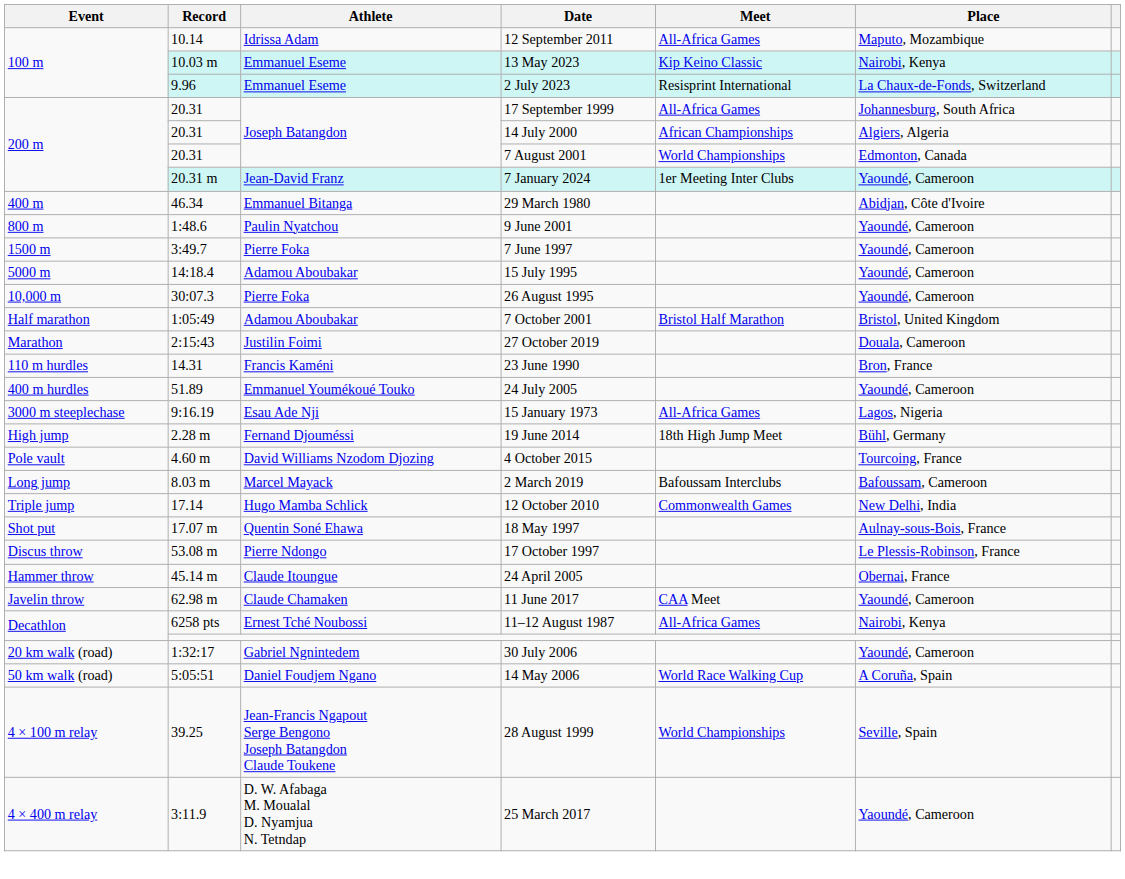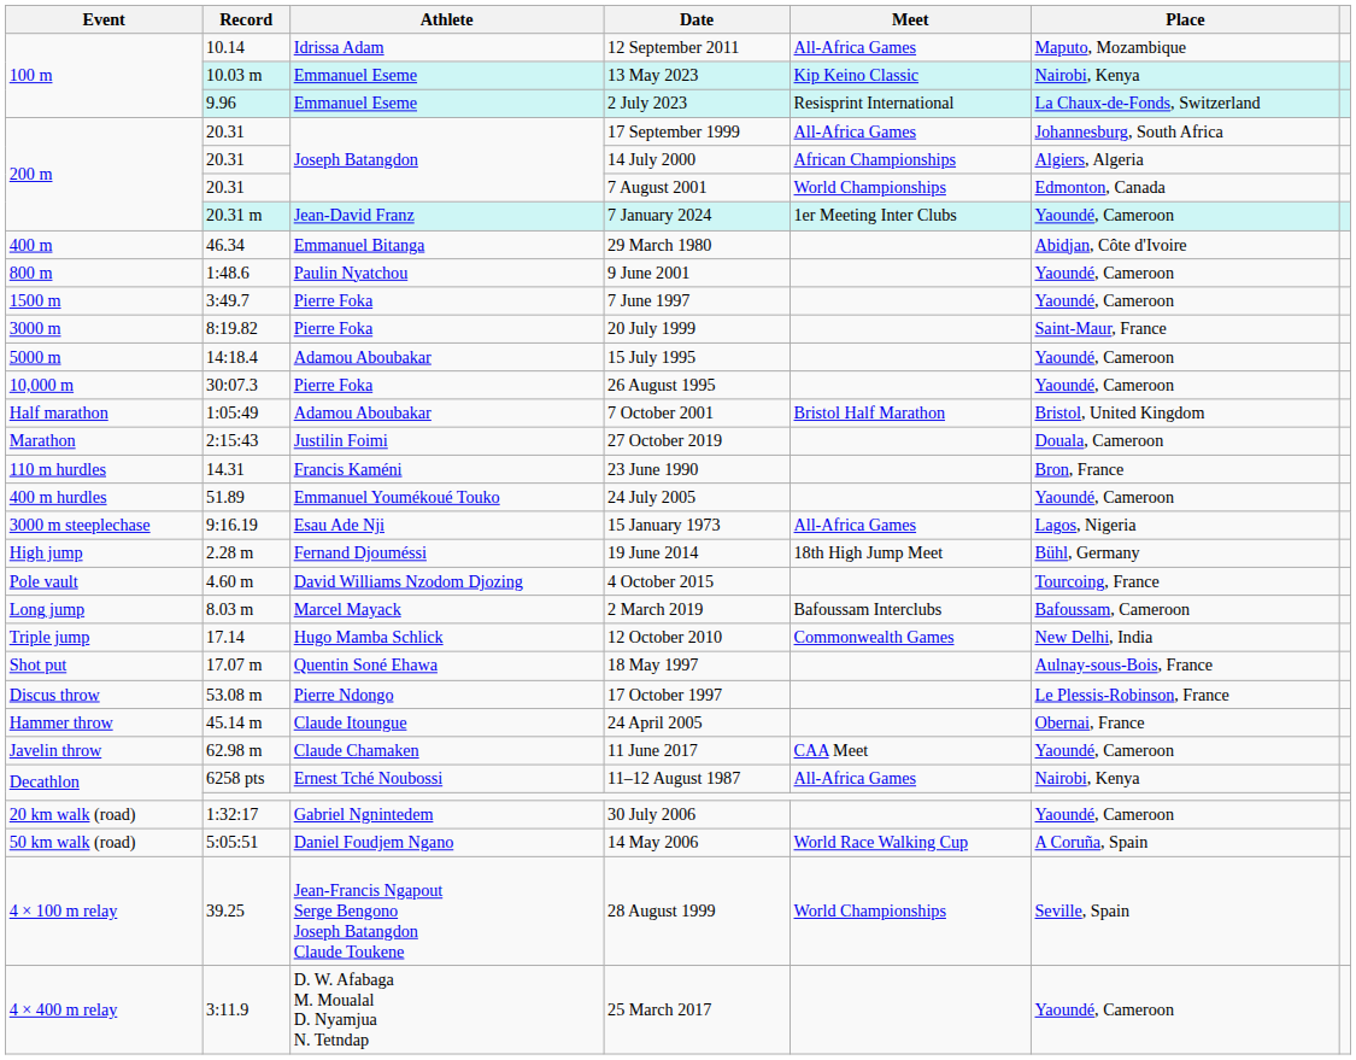 <table class="wikitable" style="font-size:95%; width: 95%;">
 <tr>
 <th>Event</th>
 <th>Record</th>
 <th>Athlete</th>
 <th>Date</th>
 <th>Meet</th>
 <th>Place</th>
 <th></th>
 </tr>
 <tr>
 <td rowspan=3><a href='#'>100 m</a></td>
 <td>10.14 </td>
 <td><a href='#'>Idrissa Adam</a></td>
 <td>12 September 2011</td>
 <td><a href='#'>All-Africa Games</a></td>
 <td><a href='#'>Maputo</a>, Mozambique</td>
 <td></td>
 </tr>
 <tr bgcolor=#CEF6F5>
 <td>10.03 m  </td>
 <td><a href='#'>Emmanuel Eseme</a></td>
 <td>13 May 2023</td>
 <td><a href='#'>Kip Keino Classic</a></td>
 <td><a href='#'>Nairobi</a>, Kenya</td>
 <td></td>
 </tr>
 <tr bgcolor=#CEF6F5>
 <td>9.96 </td>
 <td><a href='#'>Emmanuel Eseme</a></td>
 <td>2 July 2023</td>
 <td>Resisprint International</td>
 <td><a href='#'>La Chaux-de-Fonds</a>, Switzerland</td>
 <td></td>
 </tr>
 <tr>
 <td rowspan=4><a href='#'>200 m</a></td>
 <td>20.31  </td>
 <td rowspan=3><a href='#'>Joseph Batangdon</a></td>
 <td>17 September 1999</td>
 <td><a href='#'>All-Africa Games</a></td>
 <td><a href='#'>Johannesburg</a>, South Africa</td>
 <td></td>
 </tr>
 <tr>
 <td>20.31 </td>
 <td>14 July 2000</td>
 <td><a href='#'>African Championships</a></td>
 <td><a href='#'>Algiers</a>, Algeria</td>
 <td></td>
 </tr>
 <tr>
 <td>20.31 </td>
 <td>7 August 2001</td>
 <td><a href='#'>World Championships</a></td>
 <td><a href='#'>Edmonton</a>, Canada</td>
 <td></td>
 </tr>
 <tr bgcolor=#CEF6F5>
 <td>20.31 m </td>
 <td><a href='#'>Jean-David Franz</a></td>
 <td>7 January 2024</td>
 <td>1er Meeting Inter Clubs</td>
 <td><a href='#'>Yaoundé</a>, Cameroon</td>
 <td></td>
 </tr>
 <tr>
 <td><a href='#'>400 m</a></td>
 <td>46.34</td>
 <td><a href='#'>Emmanuel Bitanga</a></td>
 <td>29 March 1980</td>
 <td></td>
 <td><a href='#'>Abidjan</a>, Côte d'Ivoire</td>
 <td></td>
 </tr>
 <tr>
 <td><a href='#'>800 m</a></td>
 <td>1:48.6 </td>
 <td><a href='#'>Paulin Nyatchou</a></td>
 <td>9 June 2001</td>
 <td></td>
 <td><a href='#'>Yaoundé</a>, Cameroon</td>
 <td></td>
 </tr>
 <tr>
 <td><a href='#'>1500 m</a></td>
 <td>3:49.7 </td>
 <td><a href='#'>Pierre Foka</a></td>
 <td>7 June 1997</td>
 <td></td>
 <td><a href='#'>Yaoundé</a>, Cameroon</td>
+<td></td>
+</tr>
+<tr>
+<td><a href='#'>3000 m</a></td>
+<td>8:19.82</td>
+<td><a href='#'>Pierre Foka</a></td>
+<td>20 July 1999</td>
+<td></td>
+<td><a href='#'>Saint-Maur</a>, France</td>
 <td></td>
 </tr>
 <tr>
 <td><a href='#'>5000 m</a></td>
 <td>14:18.4 </td>
 <td><a href='#'>Adamou Aboubakar</a></td>
 <td>15 July 1995</td>
 <td></td>
 <td><a href='#'>Yaoundé</a>, Cameroon</td>
 <td></td>
 </tr>
 <tr>
 <td><a href='#'>10,000 m</a></td>
 <td>30:07.3</td>
 <td><a href='#'>Pierre Foka</a></td>
 <td>26 August 1995</td>
 <td></td>
 <td><a href='#'>Yaoundé</a>, Cameroon</td>
 <td></td>
 </tr>
 <tr>
 <td><a href='#'>Half marathon</a></td>
 <td>1:05:49</td>
 <td><a href='#'>Adamou Aboubakar</a></td>
 <td>7 October 2001</td>
 <td><a href='#'>Bristol Half Marathon</a></td>
 <td><a href='#'>Bristol</a>, United Kingdom</td>
 <td></td>
 </tr>
 <tr>
 <td><a href='#'>Marathon</a></td>
 <td>2:15:43</td>
 <td><a href='#'>Justilin Foimi</a></td>
 <td>27 October 2019</td>
 <td></td>
 <td><a href='#'>Douala</a>, Cameroon</td>
 <td></td>
 </tr>
 <tr>
 <td><a href='#'>110 m hurdles</a></td>
 <td>14.31 </td>
 <td><a href='#'>Francis Kaméni</a></td>
 <td>23 June 1990</td>
 <td></td>
 <td><a href='#'>Bron</a>, France</td>
 <td></td>
 </tr>
 <tr>
 <td><a href='#'>400 m hurdles</a></td>
 <td>51.89</td>
 <td><a href='#'>Emmanuel Youmékoué Touko</a></td>
 <td>24 July 2005</td>
 <td></td>
 <td><a href='#'>Yaoundé</a>, Cameroon</td>
 <td></td>
 </tr>
 <tr>
 <td><a href='#'>3000 m steeplechase</a></td>
 <td>9:16.19</td>
 <td><a href='#'>Esau Ade Nji</a></td>
 <td>15 January 1973</td>
 <td><a href='#'>All-Africa Games</a></td>
 <td><a href='#'>Lagos</a>, Nigeria</td>
 <td></td>
 </tr>
 <tr>
 <td><a href='#'>High jump</a></td>
 <td>2.28 m</td>
 <td><a href='#'>Fernand Djouméssi</a></td>
 <td>19 June 2014</td>
 <td>18th High Jump Meet</td>
 <td><a href='#'>Bühl</a>, Germany</td>
 <td></td>
 </tr>
 <tr>
 <td><a href='#'>Pole vault</a></td>
 <td>4.60 m</td>
 <td><a href='#'>David Williams Nzodom Djozing</a></td>
 <td>4 October 2015</td>
 <td></td>
 <td><a href='#'>Tourcoing</a>, France</td>
 <td></td>
 </tr>
 <tr>
 <td><a href='#'>Long jump</a></td>
 <td>8.03 m  </td>
 <td><a href='#'>Marcel Mayack</a></td>
 <td>2 March 2019</td>
 <td>Bafoussam Interclubs</td>
 <td><a href='#'>Bafoussam</a>, Cameroon</td>
 <td></td>
 </tr>
 <tr>
 <td><a href='#'>Triple jump</a></td>
 <td>17.14 </td>
 <td><a href='#'>Hugo Mamba Schlick</a></td>
 <td>12 October 2010</td>
 <td><a href='#'>Commonwealth Games</a></td>
 <td><a href='#'>New Delhi</a>, India</td>
 <td></td>
 </tr>
 <tr>
 <td><a href='#'>Shot put</a></td>
 <td>17.07 m</td>
 <td><a href='#'>Quentin Soné Ehawa</a></td>
 <td>18 May 1997</td>
 <td></td>
 <td><a href='#'>Aulnay-sous-Bois</a>, France</td>
 <td></td>
 </tr>
 <tr>
 <td><a href='#'>Discus throw</a></td>
 <td>53.08 m</td>
 <td><a href='#'>Pierre Ndongo</a></td>
 <td>17 October 1997</td>
 <td></td>
 <td><a href='#'>Le Plessis-Robinson</a>, France</td>
 <td></td>
 </tr>
 <tr>
 <td><a href='#'>Hammer throw</a></td>
 <td>45.14 m</td>
 <td><a href='#'>Claude Itoungue</a></td>
 <td>24 April 2005</td>
 <td></td>
 <td><a href='#'>Obernai</a>, France</td>
 <td></td>
 </tr>
 <tr>
 <td><a href='#'>Javelin throw</a></td>
 <td>62.98 m</td>
 <td><a href='#'>Claude Chamaken</a></td>
 <td>11 June 2017</td>
 <td><a href='#'>CAA</a> Meet</td>
 <td><a href='#'>Yaoundé</a>, Cameroon</td>
 <td></td>
 </tr>
 <tr>
 <td rowspan=2><a href='#'>Decathlon</a></td>
 <td>6258 pts</td>
 <td><a href='#'>Ernest Tché Noubossi</a></td>
 <td>11–12 August 1987</td>
 <td><a href='#'>All-Africa Games</a></td>
 <td><a href='#'>Nairobi</a>, Kenya</td>
 <td></td>
 </tr>
 <tr>
 <td colspan=5></td>
 <td></td>
 </tr>
 <tr>
 <td><a href='#'>20 km walk</a> (road)</td>
 <td>1:32:17</td>
 <td><a href='#'>Gabriel Ngnintedem</a></td>
 <td>30 July 2006</td>
 <td></td>
 <td><a href='#'>Yaoundé</a>, Cameroon</td>
 <td></td>
 </tr>
 <tr>
 <td><a href='#'>50 km walk</a> (road)</td>
 <td>5:05:51</td>
 <td><a href='#'>Daniel Foudjem Ngano</a></td>
 <td>14 May 2006</td>
 <td><a href='#'>World Race Walking Cup</a></td>
 <td><a href='#'>A Coruña</a>, Spain</td>
 <td></td>
 </tr>
 <tr>
 <td><a href='#'>4 × 100 m relay</a></td>
 <td>39.25</td>
 <td><br><a href='#'>Jean-Francis Ngapout</a><br><a href='#'>Serge Bengono</a><br><a href='#'>Joseph Batangdon</a><br><a href='#'>Claude Toukene</a></td>
 <td>28 August 1999</td>
 <td><a href='#'>World Championships</a></td>
 <td><a href='#'>Seville</a>, Spain</td>
 <td></td>
 </tr>
 <tr>
 <td><a href='#'>4 × 400 m relay</a></td>
 <td>3:11.9 </td>
 <td>D. W. Afabaga<br>M. Moualal<br>D. Nyamjua<br>N. Tetndap</td>
 <td>25 March 2017</td>
 <td></td>
 <td><a href='#'>Yaoundé</a>, Cameroon</td>
 <td></td>
 </tr>
 </table>
